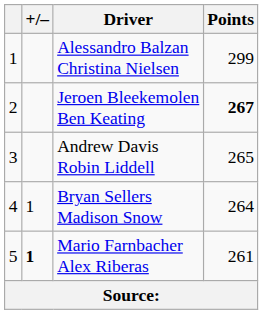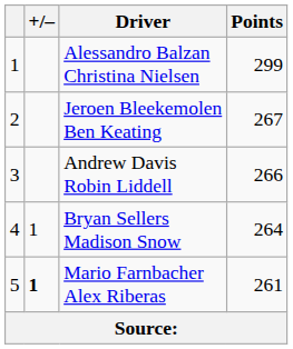 <table class="wikitable" style="font-size: 95%;">
 <tr>
 <th scope="col"></th>
 <th scope="col">+/–</th>
 <th scope="col">Driver</th>
 <th scope="col">Points</th>
 </tr>
 <tr>
 <td align=center>1</td>
 <td align="left"></td>
 <td> <a href='#'>Alessandro Balzan</a><br> <a href='#'>Christina Nielsen</a></td>
 <td align=right>299</td>
 </tr>
 <tr>
 <td align=center>2</td>
 <td align="left"></td>
 <td> <a href='#'>Jeroen Bleekemolen</a><br> <a href='#'>Ben Keating</a></td>
-<td align=right><strong>267</strong></td>
+<td align=right>267</td>
 </tr>
 <tr>
 <td align=center>3</td>
 <td align="left"></td>
 <td> Andrew Davis<br> <a href='#'>Robin Liddell</a></td>
-<td align=right>265</td>
+<td align=right>266</td>
 </tr>
 <tr>
 <td align=center>4</td>
 <td align="left"> 1</td>
 <td> <a href='#'>Bryan Sellers</a><br> <a href='#'>Madison Snow</a></td>
 <td align=right>264</td>
 </tr>
 <tr>
 <td align=center>5</td>
 <td align="left"><strong> 1</strong></td>
 <td> <a href='#'>Mario Farnbacher</a><br> <a href='#'>Alex Riberas</a></td>
 <td align=right>261</td>
 </tr>
 <tr>
 <th colspan=5>Source:</th>
 </tr>
 </table>
